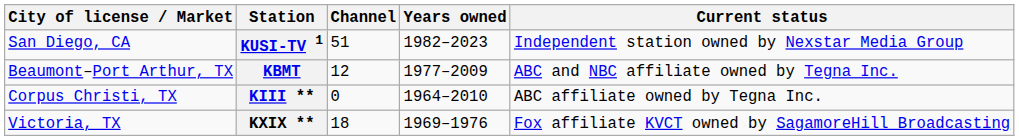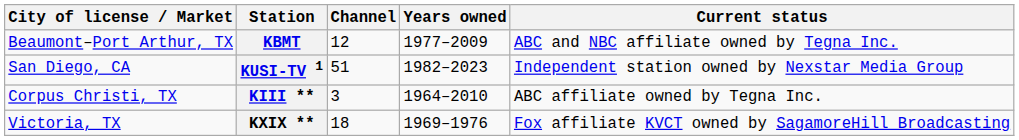 <table class="wikitable">
 <tr style="vertical-align: top; text-align: center;">
 <th>City of license / Market</th>
 <th>Station</th>
 <th>Channel</th>
 <th>Years owned</th>
 <th>Current status</th>
 </tr>
 <tr style="vertical-align: top; text-align: left;">
+<td><a href='#'>Beaumont</a>–<a href='#'>Port Arthur, TX</a></td>
+<th><a href='#'>KBMT</a></th>
+<td>12</td>
+<td>1977–2009</td>
+<td><a href='#'>ABC</a> and <a href='#'>NBC</a> affiliate owned by <a href='#'>Tegna Inc.</a></td>
+</tr>
+<tr style="vertical-align: top; text-align: left;">
 <td><a href='#'>San Diego, CA</a></td>
 <th><strong><a href='#'>KUSI-TV</a> <sup>1</sup></strong></th>
 <td>51</td>
 <td>1982–2023</td>
 <td><a href='#'>Independent</a> station owned by <a href='#'>Nexstar Media Group</a></td>
 </tr>
 <tr style="vertical-align: top; text-align: left;">
-<td><a href='#'>Beaumont</a>–<a href='#'>Port Arthur, TX</a></td>
-<th><a href='#'>KBMT</a></th>
-<td>12</td>
-<td>1977–2009</td>
-<td><a href='#'>ABC</a> and <a href='#'>NBC</a> affiliate owned by <a href='#'>Tegna Inc.</a></td>
-</tr>
-<tr style="vertical-align: top; text-align: left;">
 <td><a href='#'>Corpus Christi, TX</a></td>
 <th><a href='#'>KIII</a> **</th>
-<td>0</td>
+<td>3</td>
 <td>1964–2010</td>
 <td>ABC affiliate owned by Tegna Inc.</td>
 </tr>
 <tr style="vertical-align: top; text-align: left;">
 <td><a href='#'>Victoria, TX</a></td>
 <th>KXIX **</th>
 <td>18</td>
 <td>1969–1976</td>
 <td><a href='#'>Fox</a> affiliate <a href='#'>KVCT</a> owned by <a href='#'>SagamoreHill Broadcasting</a></td>
 </tr>
 </table>
